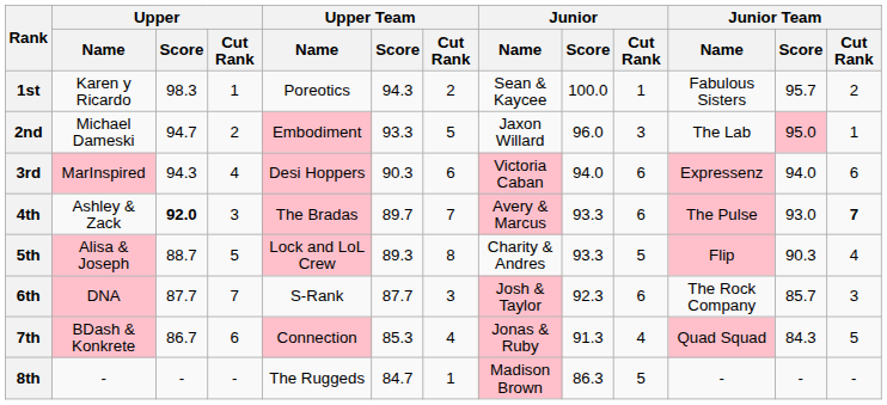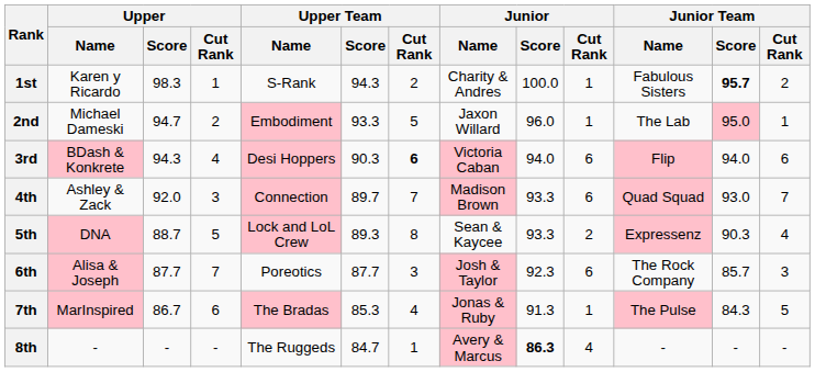 <table class="wikitable" style="text-align:center; line-height:17px; width:100%;">
 <tr>
 <th scope="col" rowspan="2">Rank</th>
 <th scope="col" colspan="3">Upper</th>
 <th scope="col" colspan="3">Upper Team</th>
 <th scope="col" colspan="3">Junior</th>
 <th scope="col" colspan="3">Junior Team</th>
 </tr>
 <tr>
 <th scope="col">Name</th>
 <th scope="col">Score</th>
 <th scope="col">Cut Rank</th>
 <th scope="col">Name</th>
 <th scope="col">Score</th>
 <th scope="col">Cut Rank</th>
 <th scope="col">Name</th>
 <th scope="col">Score</th>
 <th scope="col">Cut Rank</th>
 <th scope="col">Name</th>
 <th scope="col">Score</th>
 <th scope="col">Cut Rank</th>
 </tr>
 <tr>
 <th scope="row">1st</th>
 <td>Karen y Ricardo</td>
 <td>98.3</td>
 <td>1</td>
-<td>Poreotics</td>
+<td>S-Rank</td>
 <td>94.3</td>
 <td>2</td>
-<td>Sean & Kaycee</td>
+<td>Charity & Andres</td>
 <td>100.0</td>
 <td>1</td>
 <td>Fabulous Sisters</td>
-<td>95.7</td>
+<td><strong>95.7</strong></td>
 <td>2</td>
 </tr>
 <tr>
 <th scope="row">2nd</th>
 <td>Michael Dameski</td>
 <td>94.7</td>
 <td>2</td>
 <td style="background:pink;">Embodiment</td>
 <td>93.3</td>
 <td>5</td>
 <td>Jaxon Willard</td>
 <td>96.0</td>
-<td>3</td>
+<td>1</td>
 <td>The Lab</td>
 <td style="background: pink;">95.0</td>
 <td>1</td>
 </tr>
 <tr>
 <th scope="row">3rd</th>
-<td style="background:pink;">MarInspired</td>
+<td style="background:pink;">BDash & Konkrete</td>
 <td>94.3</td>
 <td>4</td>
 <td style="background:pink;">Desi Hoppers</td>
 <td>90.3</td>
-<td>6</td>
+<td><strong>6</strong></td>
 <td style="background:pink;">Victoria Caban</td>
 <td>94.0</td>
 <td>6</td>
-<td style="background:pink;">Expressenz</td>
+<td style="background:pink;">Flip</td>
 <td>94.0</td>
 <td>6</td>
 </tr>
 <tr>
 <th scope="row">4th</th>
 <td>Ashley & Zack</td>
-<td><strong>92.0</strong></td>
+<td>92.0</td>
 <td>3</td>
-<td style="background:pink;">The Bradas</td>
+<td style="background:pink;">Connection</td>
 <td>89.7</td>
 <td>7</td>
-<td style="background:pink;">Avery & Marcus</td>
+<td style="background:pink;">Madison Brown</td>
 <td>93.3</td>
 <td>6</td>
-<td style="background:pink;">The Pulse</td>
+<td style="background:pink;">Quad Squad</td>
 <td>93.0</td>
-<td><strong>7</strong></td>
+<td>7</td>
 </tr>
 <tr>
 <th scope="row">5th</th>
-<td style="background:pink;">Alisa & Joseph</td>
+<td style="background:pink;">DNA</td>
 <td>88.7</td>
 <td>5</td>
 <td style="background:pink;">Lock and LoL Crew</td>
 <td>89.3</td>
 <td>8</td>
-<td>Charity & Andres</td>
+<td>Sean & Kaycee</td>
 <td>93.3</td>
-<td>5</td>
-<td style="background:pink;">Flip</td>
+<td>2</td>
+<td style="background:pink;">Expressenz</td>
 <td>90.3</td>
 <td>4</td>
 </tr>
 <tr>
 <th scope="row">6th</th>
-<td style="background:pink;">DNA</td>
+<td style="background:pink;">Alisa & Joseph</td>
 <td>87.7</td>
 <td>7</td>
-<td>S-Rank</td>
+<td>Poreotics</td>
 <td>87.7</td>
 <td>3</td>
 <td style="background:pink;">Josh & Taylor</td>
 <td>92.3</td>
 <td>6</td>
 <td>The Rock Company</td>
 <td>85.7</td>
 <td>3</td>
 </tr>
 <tr>
 <th scope="row">7th</th>
-<td style="background:pink;">BDash & Konkrete</td>
+<td style="background:pink;">MarInspired</td>
 <td>86.7</td>
 <td>6</td>
-<td style="background:pink;">Connection</td>
+<td style="background:pink;">The Bradas</td>
 <td>85.3</td>
 <td>4</td>
 <td style="background:pink;">Jonas & Ruby</td>
 <td>91.3</td>
-<td>4</td>
-<td style="background:pink;">Quad Squad</td>
+<td>1</td>
+<td style="background:pink;">The Pulse</td>
 <td>84.3</td>
 <td>5</td>
 </tr>
 <tr>
 <th scope="row">8th</th>
 <td>-</td>
 <td>-</td>
 <td>-</td>
 <td>The Ruggeds</td>
 <td>84.7</td>
 <td>1</td>
-<td style="background:pink;">Madison Brown</td>
-<td>86.3</td>
-<td>5</td>
+<td style="background:pink;">Avery & Marcus</td>
+<td><strong>86.3</strong></td>
+<td>4</td>
 <td>-</td>
 <td>-</td>
 <td>-</td>
 </tr>
 </table>
